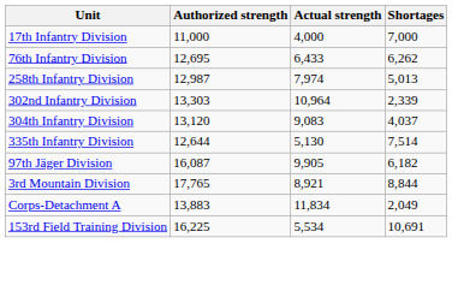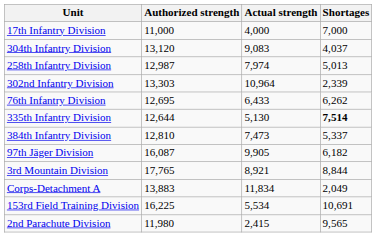 <table class="wikitable">
 <tr>
 <th>Unit</th>
 <th>Authorized strength</th>
 <th>Actual strength</th>
 <th>Shortages</th>
 </tr>
 <tr>
 <td><a href='#'>17th Infantry Division</a></td>
 <td>11,000</td>
 <td>4,000</td>
 <td>7,000</td>
 </tr>
 <tr>
-<td><a href='#'>76th Infantry Division</a></td>
-<td>12,695</td>
-<td>6,433</td>
-<td>6,262</td>
+<td><a href='#'>304th Infantry Division</a></td>
+<td>13,120</td>
+<td>9,083</td>
+<td>4,037</td>
 </tr>
 <tr>
 <td><a href='#'>258th Infantry Division</a></td>
 <td>12,987</td>
 <td>7,974</td>
 <td>5,013</td>
 </tr>
 <tr>
 <td><a href='#'>302nd Infantry Division</a></td>
 <td>13,303</td>
 <td>10,964</td>
 <td>2,339</td>
 </tr>
 <tr>
-<td><a href='#'>304th Infantry Division</a></td>
-<td>13,120</td>
-<td>9,083</td>
-<td>4,037</td>
+<td><a href='#'>76th Infantry Division</a></td>
+<td>12,695</td>
+<td>6,433</td>
+<td>6,262</td>
 </tr>
 <tr>
 <td><a href='#'>335th Infantry Division</a></td>
 <td>12,644</td>
 <td>5,130</td>
-<td>7,514</td>
+<td><strong>7,514</strong></td>
+</tr>
+<tr>
+<td><a href='#'>384th Infantry Division</a></td>
+<td>12,810</td>
+<td>7,473</td>
+<td>5,337</td>
 </tr>
 <tr>
 <td><a href='#'>97th Jäger Division</a></td>
 <td>16,087</td>
 <td>9,905</td>
 <td>6,182</td>
 </tr>
 <tr>
 <td><a href='#'>3rd Mountain Division</a></td>
 <td>17,765</td>
 <td>8,921</td>
 <td>8,844</td>
 </tr>
 <tr>
 <td><a href='#'>Corps-Detachment A</a></td>
 <td>13,883</td>
 <td>11,834</td>
 <td>2,049</td>
 </tr>
 <tr>
 <td><a href='#'>153rd Field Training Division</a></td>
 <td>16,225</td>
 <td>5,534</td>
 <td>10,691</td>
 </tr>
+<tr>
+<td><a href='#'>2nd Parachute Division</a></td>
+<td>11,980</td>
+<td>2,415</td>
+<td>9,565</td>
+</tr>
 </table>
